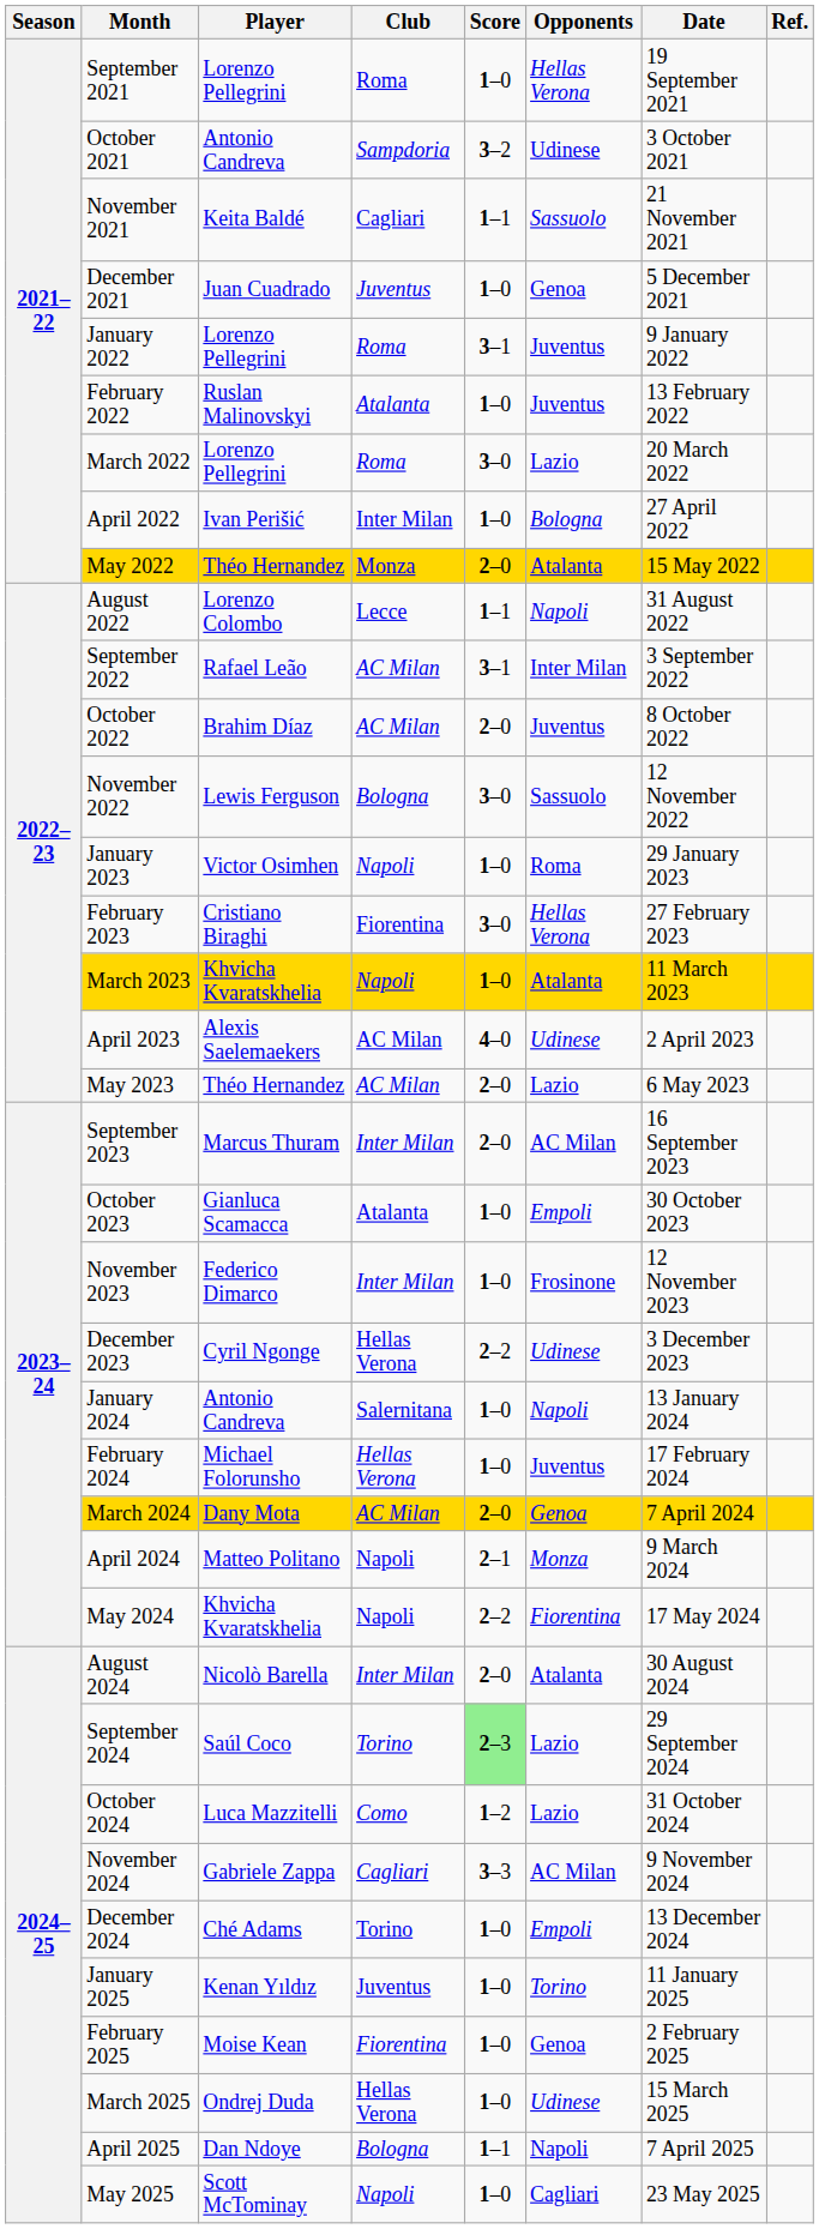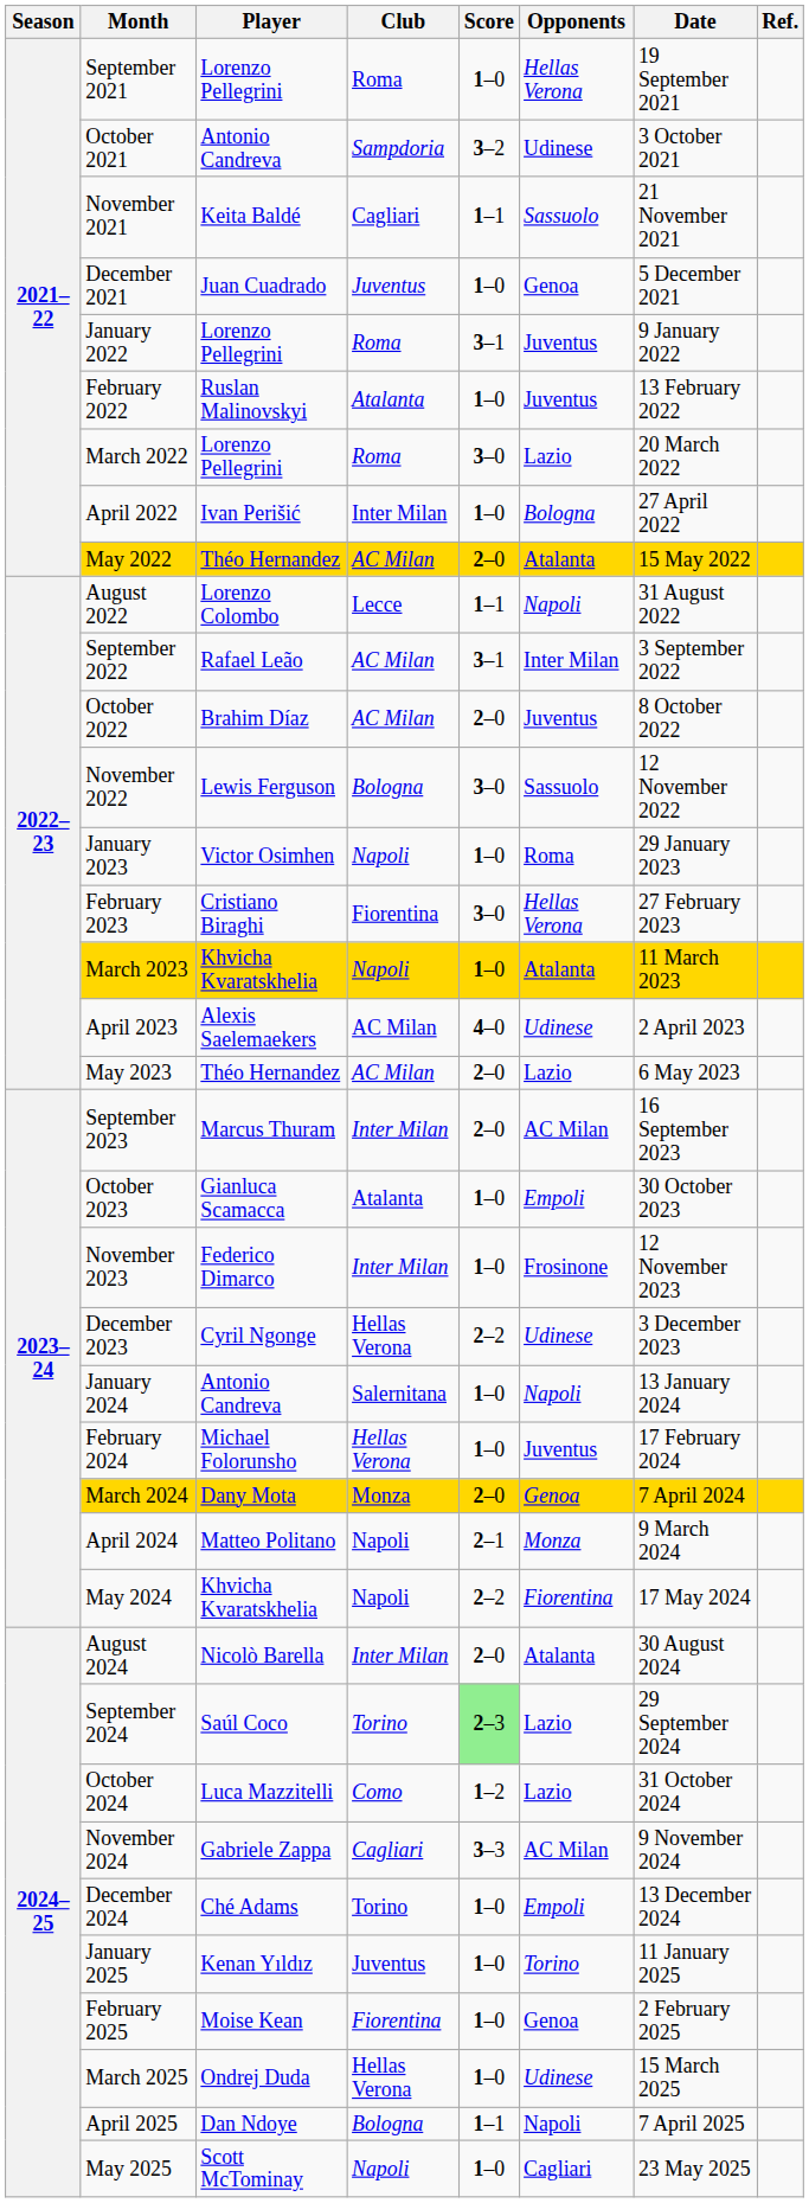 <table class="wikitable">
 <tr>
 <th>Season</th>
 <th>Month</th>
 <th>Player</th>
 <th>Club</th>
 <th>Score</th>
 <th>Opponents</th>
 <th>Date</th>
 <th>Ref.</th>
 </tr>
 <tr>
 <th rowspan="9"><a href='#'>2021–22</a></th>
 <td>September 2021</td>
 <td> <a href='#'>Lorenzo Pellegrini</a> </td>
 <td><a href='#'>Roma</a></td>
 <td align=center><strong>1</strong>–0</td>
 <td><em><a href='#'>Hellas Verona</a></em></td>
 <td>19 September 2021</td>
 <td></td>
 </tr>
 <tr>
 <td>October 2021</td>
 <td> <a href='#'>Antonio Candreva</a> </td>
 <td><em><a href='#'>Sampdoria</a></em></td>
 <td align=center><strong>3</strong>–2</td>
 <td><a href='#'>Udinese</a></td>
 <td>3 October 2021</td>
 <td></td>
 </tr>
 <tr>
 <td>November 2021</td>
 <td> <a href='#'>Keita Baldé</a></td>
 <td><a href='#'>Cagliari</a></td>
 <td align=center><strong>1</strong>–1</td>
 <td><em><a href='#'>Sassuolo</a></em></td>
 <td>21 November 2021</td>
 <td></td>
 </tr>
 <tr>
 <td>December 2021</td>
 <td> <a href='#'>Juan Cuadrado</a></td>
 <td><em><a href='#'>Juventus</a></em></td>
 <td align=center><strong>1</strong>–0</td>
 <td><a href='#'>Genoa</a></td>
 <td>5 December 2021</td>
 <td></td>
 </tr>
 <tr>
 <td>January 2022</td>
 <td> <a href='#'>Lorenzo Pellegrini</a> </td>
 <td><em><a href='#'>Roma</a></em></td>
 <td align=center><strong>3</strong>–1</td>
 <td><a href='#'>Juventus</a></td>
 <td>9 January 2022</td>
 <td></td>
 </tr>
 <tr>
 <td>February 2022</td>
 <td> <a href='#'>Ruslan Malinovskyi</a></td>
 <td><em><a href='#'>Atalanta</a></em></td>
 <td align=center><strong>1</strong>–0</td>
 <td><a href='#'>Juventus</a></td>
 <td>13 February 2022</td>
 <td></td>
 </tr>
 <tr>
 <td>March 2022</td>
 <td> <a href='#'>Lorenzo Pellegrini</a> </td>
 <td><em><a href='#'>Roma</a></em></td>
 <td align=center><strong>3</strong>–0</td>
 <td><a href='#'>Lazio</a></td>
 <td>20 March 2022</td>
 <td></td>
 </tr>
 <tr>
 <td>April 2022</td>
 <td> <a href='#'>Ivan Perišić</a></td>
 <td><a href='#'>Inter Milan</a></td>
 <td align=center><strong>1</strong>–0</td>
 <td><em><a href='#'>Bologna</a></em></td>
 <td>27 April 2022</td>
 <td></td>
 </tr>
 <tr>
 <td scope="row" style="background:gold">May 2022</td>
 <td scope="row" style="background:gold"> <a href='#'>Théo Hernandez</a> </td>
-<td scope="row" style="background:gold"><a href='#'>Monza</a></td>
+<td scope="row" style="background:gold"><em><a href='#'>AC Milan</a></em></td>
 <td scope="row" style="background:gold" align=center><strong>2</strong>–0</td>
 <td scope="row" style="background:gold"><a href='#'>Atalanta</a></td>
 <td scope="row" style="background:gold">15 May 2022</td>
 <td scope="row" style="background:gold"></td>
 </tr>
 <tr>
 <th rowspan="9"><a href='#'>2022–23</a></th>
 <td>August 2022</td>
 <td> <a href='#'>Lorenzo Colombo</a></td>
 <td><a href='#'>Lecce</a></td>
 <td align=center><strong>1</strong>–1</td>
 <td><em><a href='#'>Napoli</a></em></td>
 <td>31 August 2022</td>
 <td></td>
 </tr>
 <tr>
 <td>September 2022</td>
 <td> <a href='#'>Rafael Leão</a></td>
 <td><em><a href='#'>AC Milan</a></em></td>
 <td align=center><strong>3</strong>–1</td>
 <td><a href='#'>Inter Milan</a></td>
 <td>3 September 2022</td>
 <td></td>
 </tr>
 <tr>
 <td>October 2022</td>
 <td> <a href='#'>Brahim Díaz</a></td>
 <td><em><a href='#'>AC Milan</a></em></td>
 <td align=center><strong>2</strong>–0</td>
 <td><a href='#'>Juventus</a></td>
 <td>8 October 2022</td>
 <td></td>
 </tr>
 <tr>
 <td>November 2022</td>
 <td> <a href='#'>Lewis Ferguson</a></td>
 <td><em><a href='#'>Bologna</a></em></td>
 <td align=center><strong>3</strong>–0</td>
 <td><a href='#'>Sassuolo</a></td>
 <td>12 November 2022</td>
 <td></td>
 </tr>
 <tr>
 <td>January 2023</td>
 <td> <a href='#'>Victor Osimhen</a></td>
 <td><em><a href='#'>Napoli</a></em></td>
 <td align=center><strong>1</strong>–0</td>
 <td><a href='#'>Roma</a></td>
 <td>29 January 2023</td>
 <td></td>
 </tr>
 <tr>
 <td>February 2023</td>
 <td> <a href='#'>Cristiano Biraghi</a></td>
 <td><a href='#'>Fiorentina</a></td>
 <td align=center><strong>3</strong>–0</td>
 <td><em><a href='#'>Hellas Verona</a></em></td>
 <td>27 February 2023</td>
 <td></td>
 </tr>
 <tr>
 <td scope="row" style="background:gold">March 2023</td>
 <td scope="row" style="background:gold"> <a href='#'>Khvicha Kvaratskhelia</a> </td>
 <td scope="row" style="background:gold"><em><a href='#'>Napoli</a></em></td>
 <td scope="row" style="background:gold" align=center><strong>1</strong>–0</td>
 <td scope="row" style="background:gold"><a href='#'>Atalanta</a></td>
 <td scope="row" style="background:gold">11 March 2023</td>
 <td scope="row" style="background:gold"></td>
 </tr>
 <tr>
 <td>April 2023</td>
 <td> <a href='#'>Alexis Saelemaekers</a></td>
 <td><a href='#'>AC Milan</a></td>
 <td align=center><strong>4</strong>–0</td>
 <td><em><a href='#'>Udinese</a></em></td>
 <td>2 April 2023</td>
 <td></td>
 </tr>
 <tr>
 <td>May 2023</td>
 <td> <a href='#'>Théo Hernandez</a> </td>
 <td><em><a href='#'>AC Milan</a></em></td>
 <td align=center><strong>2</strong>–0</td>
 <td><a href='#'>Lazio</a></td>
 <td>6 May 2023</td>
 <td></td>
 </tr>
 <tr>
 <th rowspan="9"><a href='#'>2023–24</a></th>
 <td>September 2023</td>
 <td> <a href='#'>Marcus Thuram</a></td>
 <td><em><a href='#'>Inter Milan</a></em></td>
 <td align=center><strong>2</strong>–0</td>
 <td><a href='#'>AC Milan</a></td>
 <td>16 September 2023</td>
 <td></td>
 </tr>
 <tr>
 <td>October 2023</td>
 <td> <a href='#'>Gianluca Scamacca</a></td>
 <td><a href='#'>Atalanta</a></td>
 <td align=center><strong>1</strong>–0</td>
 <td><em><a href='#'>Empoli</a></em></td>
 <td>30 October 2023</td>
 <td></td>
 </tr>
 <tr>
 <td>November 2023</td>
 <td> <a href='#'>Federico Dimarco</a></td>
 <td><em><a href='#'>Inter Milan</a></em></td>
 <td align=center><strong>1</strong>–0</td>
 <td><a href='#'>Frosinone</a></td>
 <td>12 November 2023</td>
 <td></td>
 </tr>
 <tr>
 <td>December 2023</td>
 <td> <a href='#'>Cyril Ngonge</a></td>
 <td><a href='#'>Hellas Verona</a></td>
 <td align=center><strong>2</strong>–2</td>
 <td><em><a href='#'>Udinese</a></em></td>
 <td>3 December 2023</td>
 <td></td>
 </tr>
 <tr>
 <td>January 2024</td>
 <td> <a href='#'>Antonio Candreva</a> </td>
 <td><a href='#'>Salernitana</a></td>
 <td align=center><strong>1</strong>–0</td>
 <td><em><a href='#'>Napoli</a></em></td>
 <td>13 January 2024</td>
 <td></td>
 </tr>
 <tr>
 <td>February 2024</td>
 <td> <a href='#'>Michael Folorunsho</a></td>
 <td><em><a href='#'>Hellas Verona</a></em></td>
 <td align=center><strong>1</strong>–0</td>
 <td><a href='#'>Juventus</a></td>
 <td>17 February 2024</td>
 <td></td>
 </tr>
 <tr>
 <td scope="row" style="background:gold">March 2024</td>
 <td scope="row" style="background:gold"> <a href='#'>Dany Mota</a></td>
-<td scope="row" style="background:gold"><em><a href='#'>AC Milan</a></em></td>
+<td scope="row" style="background:gold"><a href='#'>Monza</a></td>
 <td scope="row" style="background:gold" align=center><strong>2</strong>–0</td>
 <td scope="row" style="background:gold"><em><a href='#'>Genoa</a></em></td>
 <td scope="row" style="background:gold">7 April 2024</td>
 <td scope="row" style="background:gold"></td>
 </tr>
 <tr>
 <td>April 2024</td>
 <td> <a href='#'>Matteo Politano</a></td>
 <td><a href='#'>Napoli</a></td>
 <td align=center><strong>2</strong>–1</td>
 <td><em><a href='#'>Monza</a></em></td>
 <td>9 March 2024</td>
 <td></td>
 </tr>
 <tr>
 <td>May 2024</td>
 <td> <a href='#'>Khvicha Kvaratskhelia</a> </td>
 <td><a href='#'>Napoli</a></td>
 <td align=center><strong>2</strong>–2</td>
 <td><em><a href='#'>Fiorentina</a></em></td>
 <td>17 May 2024</td>
 <td></td>
 </tr>
 <tr>
 <th rowspan="10"><a href='#'>2024–25</a></th>
 <td>August 2024</td>
 <td> <a href='#'>Nicolò Barella</a></td>
 <td><em><a href='#'>Inter Milan</a></em></td>
 <td align=center><strong>2</strong>–0</td>
 <td><a href='#'>Atalanta</a></td>
 <td>30 August 2024</td>
 <td></td>
 </tr>
 <tr>
 <td>September 2024</td>
 <td> <a href='#'>Saúl Coco</a></td>
 <td><em><a href='#'>Torino</a></em></td>
 <td align=center style="background: lightgreen;"><strong>2</strong>–3</td>
 <td><a href='#'>Lazio</a></td>
 <td>29 September 2024</td>
 <td></td>
 </tr>
 <tr>
 <td>October 2024</td>
 <td> <a href='#'>Luca Mazzitelli</a></td>
 <td><em><a href='#'>Como</a></em></td>
 <td align=center><strong>1</strong>–2</td>
 <td><a href='#'>Lazio</a></td>
 <td>31 October 2024</td>
 <td></td>
 </tr>
 <tr>
 <td>November 2024</td>
 <td> <a href='#'>Gabriele Zappa</a></td>
 <td><em><a href='#'>Cagliari</a></em></td>
 <td align=center><strong>3</strong>–3</td>
 <td><a href='#'>AC Milan</a></td>
 <td>9 November 2024</td>
 <td></td>
 </tr>
 <tr>
 <td>December 2024</td>
 <td> <a href='#'>Ché Adams</a></td>
 <td><a href='#'>Torino</a></td>
 <td align=center><strong>1</strong>–0</td>
 <td><em><a href='#'>Empoli</a></em></td>
 <td>13 December 2024</td>
 <td></td>
 </tr>
 <tr>
 <td>January 2025</td>
 <td> <a href='#'>Kenan Yıldız</a></td>
 <td><a href='#'>Juventus</a></td>
 <td align=center><strong>1</strong>–0</td>
 <td><em><a href='#'>Torino</a></em></td>
 <td>11 January 2025</td>
 <td></td>
 </tr>
 <tr>
 <td>February 2025</td>
 <td> <a href='#'>Moise Kean</a></td>
 <td><em><a href='#'>Fiorentina</a></em></td>
 <td align=center><strong>1</strong>–0</td>
 <td><a href='#'>Genoa</a></td>
 <td>2 February 2025</td>
 <td></td>
 </tr>
 <tr>
 <td>March 2025</td>
 <td> <a href='#'>Ondrej Duda</a></td>
 <td><a href='#'>Hellas Verona</a></td>
 <td align=center><strong>1</strong>–0</td>
 <td><em><a href='#'>Udinese</a></em></td>
 <td>15 March 2025</td>
 <td></td>
 </tr>
 <tr>
 <td>April 2025</td>
 <td> <a href='#'>Dan Ndoye</a></td>
 <td><em><a href='#'>Bologna</a></em></td>
 <td align=center><strong>1</strong>–1</td>
 <td><a href='#'>Napoli</a></td>
 <td>7 April 2025</td>
 <td></td>
 </tr>
 <tr>
 <td>May 2025</td>
 <td> <a href='#'>Scott McTominay</a></td>
 <td><em><a href='#'>Napoli</a></em></td>
 <td align=center><strong>1</strong>–0</td>
 <td><a href='#'>Cagliari</a></td>
 <td>23 May 2025</td>
 <td></td>
 </tr>
 </table>
